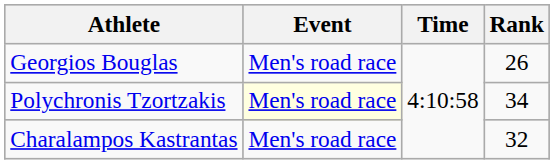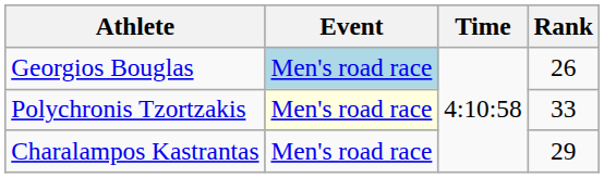 <table class="wikitable" style="font-size:90%">
 <tr>
 <th>Athlete</th>
 <th>Event</th>
 <th>Time</th>
 <th>Rank</th>
 </tr>
 <tr align=center>
 <td align=left><a href='#'>Georgios Bouglas</a></td>
-<td align=left><a href='#'>Men's road race</a></td>
+<td align=left style="background: lightblue;"><a href='#'>Men's road race</a></td>
 <td rowspan=3>4:10:58</td>
 <td>26</td>
 </tr>
 <tr align=center>
 <td align=left><a href='#'>Polychronis Tzortzakis</a></td>
 <td align=left style="background: lightyellow;"><a href='#'>Men's road race</a></td>
-<td>34</td>
+<td>33</td>
 </tr>
 <tr align=center>
 <td align=left><a href='#'>Charalampos Kastrantas</a></td>
 <td align=left><a href='#'>Men's road race</a></td>
-<td>32</td>
+<td>29</td>
 </tr>
 </table>
